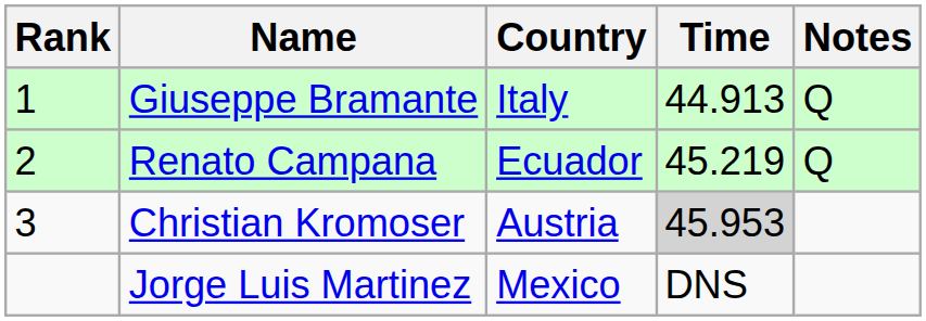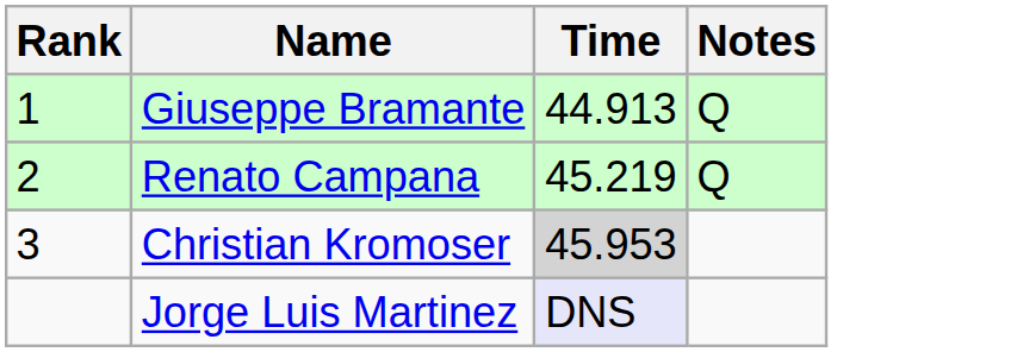 <table class="wikitable" style="font-size:95%" style="text-align:center; width:35em;">
 <tr>
 <th>Rank</th>
 <th>Name</th>
-<th>Country</th>
 <th>Time</th>
 <th>Notes</th>
 </tr>
 <tr bgcolor=ccffcc>
 <td>1</td>
 <td align=left><a href='#'>Giuseppe Bramante</a></td>
-<td align="left"> <a href='#'>Italy</a></td>
 <td>44.913</td>
 <td>Q</td>
 </tr>
 <tr bgcolor=ccffcc>
 <td>2</td>
 <td align=left><a href='#'>Renato Campana</a></td>
-<td align="left"> <a href='#'>Ecuador</a></td>
 <td>45.219</td>
 <td>Q</td>
 </tr>
 <tr>
 <td>3</td>
 <td align=left><a href='#'>Christian Kromoser</a></td>
-<td align="left"> <a href='#'>Austria</a></td>
 <td style="background: lightgrey;">45.953</td>
 <td></td>
 </tr>
 <tr>
 <td></td>
 <td align=left><a href='#'>Jorge Luis Martinez</a></td>
-<td align=left> <a href='#'>Mexico</a></td>
-<td>DNS</td>
+<td style="background: lavender;">DNS</td>
 <td></td>
 </tr>
 </table>
